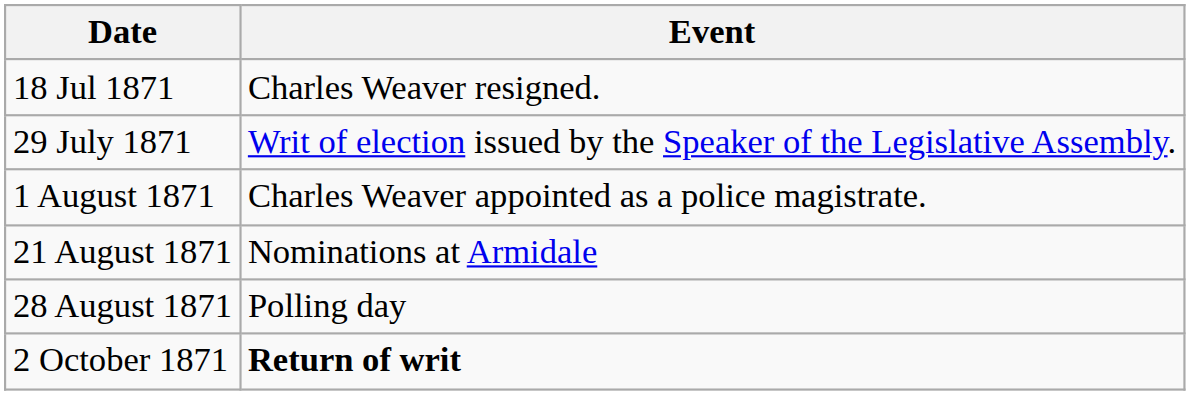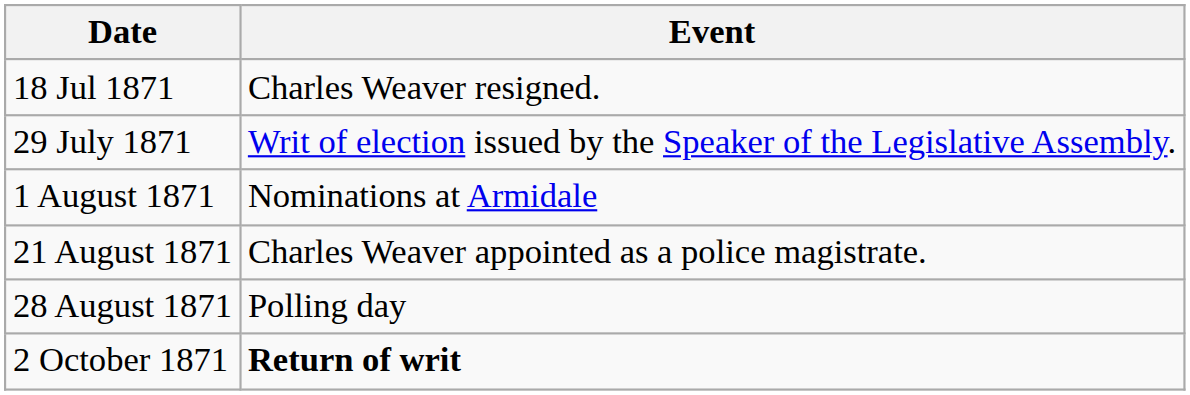 <table class="wikitable">
 <tr>
 <th>Date</th>
 <th>Event</th>
 </tr>
 <tr>
 <td>18 Jul 1871</td>
 <td>Charles Weaver resigned.</td>
 </tr>
 <tr>
 <td>29 July 1871</td>
 <td><a href='#'>Writ of election</a> issued by the <a href='#'>Speaker of the Legislative Assembly</a>.</td>
 </tr>
 <tr>
 <td>1 August 1871</td>
-<td>Charles Weaver appointed as a police magistrate.</td>
+<td>Nominations at <a href='#'>Armidale</a></td>
 </tr>
 <tr>
 <td>21 August 1871</td>
-<td>Nominations at <a href='#'>Armidale</a></td>
+<td>Charles Weaver appointed as a police magistrate.</td>
 </tr>
 <tr>
 <td>28 August 1871</td>
 <td>Polling day</td>
 </tr>
 <tr>
 <td>2 October 1871</td>
 <td><strong>Return of writ</strong></td>
 </tr>
 </table>
